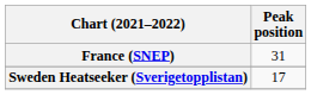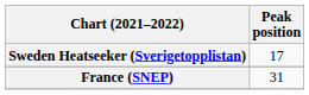 <table class="wikitable sortable plainrowheaders" style="text-align:center">
 <tr>
 <th scope="col">Chart (2021–2022)</th>
 <th scope="col">Peak<br>position</th>
+</tr>
+<tr>
+<th scope="row">Sweden Heatseeker (<a href='#'>Sverigetopplistan</a>)</th>
+<td>17</td>
+</tr>
+<tr>
 </tr>
 <tr>
 <th scope="row">France (<a href='#'>SNEP</a>)</th>
 <td>31</td>
 </tr>
 <tr>
 </tr>
-<tr>
-<th scope="row">Sweden Heatseeker (<a href='#'>Sverigetopplistan</a>)</th>
-<td>17</td>
-</tr>
-<tr>
-</tr>
 </table>
